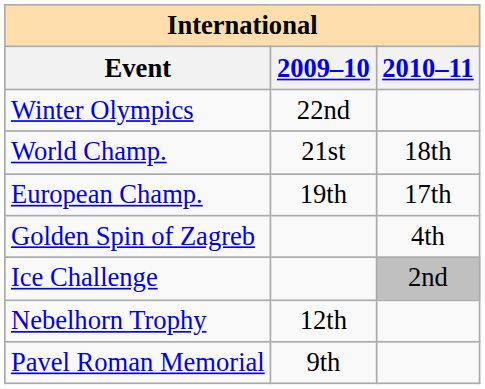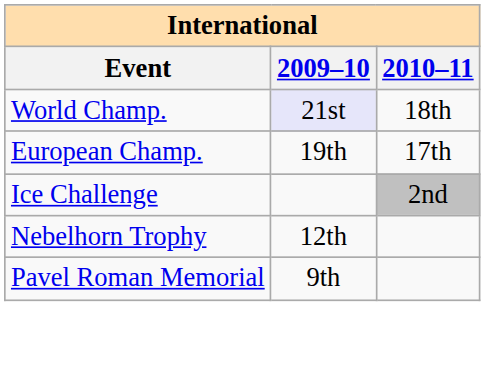 <table class="wikitable" style="text-align:center">
 <tr>
 <th style="background-color: #ffdead; " colspan=3 align=center>International</th>
 </tr>
 <tr>
 <th>Event</th>
 <th><a href='#'>2009–10</a></th>
 <th><a href='#'>2010–11</a></th>
 </tr>
 <tr>
-<td align=left><a href='#'>Winter Olympics</a></td>
-<td>22nd</td>
-<td></td>
-</tr>
-<tr>
 <td align=left><a href='#'>World Champ.</a></td>
-<td>21st</td>
+<td style="background: lavender;">21st</td>
 <td>18th</td>
 </tr>
 <tr>
 <td align=left><a href='#'>European Champ.</a></td>
 <td>19th</td>
 <td>17th</td>
-</tr>
-<tr>
-<td align=left><a href='#'>Golden Spin of Zagreb</a></td>
-<td></td>
-<td>4th</td>
 </tr>
 <tr>
 <td align=left><a href='#'>Ice Challenge</a></td>
 <td></td>
 <td bgcolor=silver>2nd</td>
 </tr>
 <tr>
 <td align=left><a href='#'>Nebelhorn Trophy</a></td>
 <td>12th</td>
 <td></td>
 </tr>
 <tr>
 <td align=left><a href='#'>Pavel Roman Memorial</a></td>
 <td>9th</td>
 <td></td>
 </tr>
 </table>
